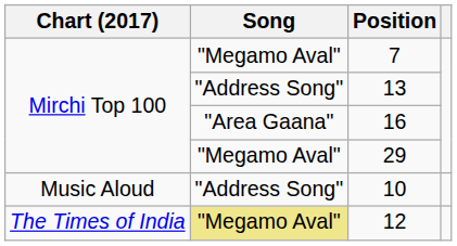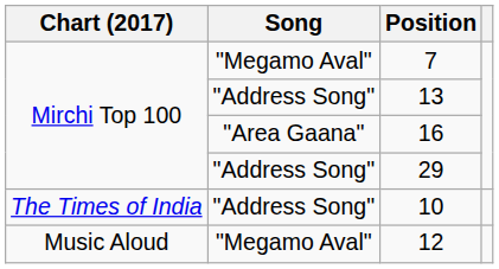 <table class="wikitable" style="text-align:center">
 <tr>
 <th scope="col">Chart (2017)</th>
 <th scope="col">Song</th>
 <th scope="col">Position</th>
 <th></th>
 </tr>
 <tr>
 <td rowspan="4"><a href='#'>Mirchi</a> Top 100</td>
 <td>"Megamo Aval"</td>
 <td>7</td>
 <td rowspan="4"></td>
 </tr>
 <tr>
 <td>"Address Song"</td>
 <td>13</td>
 </tr>
 <tr>
 <td>"Area Gaana"</td>
 <td>16</td>
 </tr>
 <tr>
-<td>"Megamo Aval"</td>
+<td>"Address Song"</td>
 <td>29</td>
 </tr>
 <tr>
-<td>Music Aloud</td>
+<td><em><a href='#'>The Times of India</a></em></td>
 <td>"Address Song"</td>
 <td>10</td>
 <td></td>
 </tr>
 <tr>
-<td><em><a href='#'>The Times of India</a></em></td>
-<td style="background: khaki;">"Megamo Aval"</td>
+<td>Music Aloud</td>
+<td>"Megamo Aval"</td>
 <td>12</td>
 <td></td>
 </tr>
 </table>
